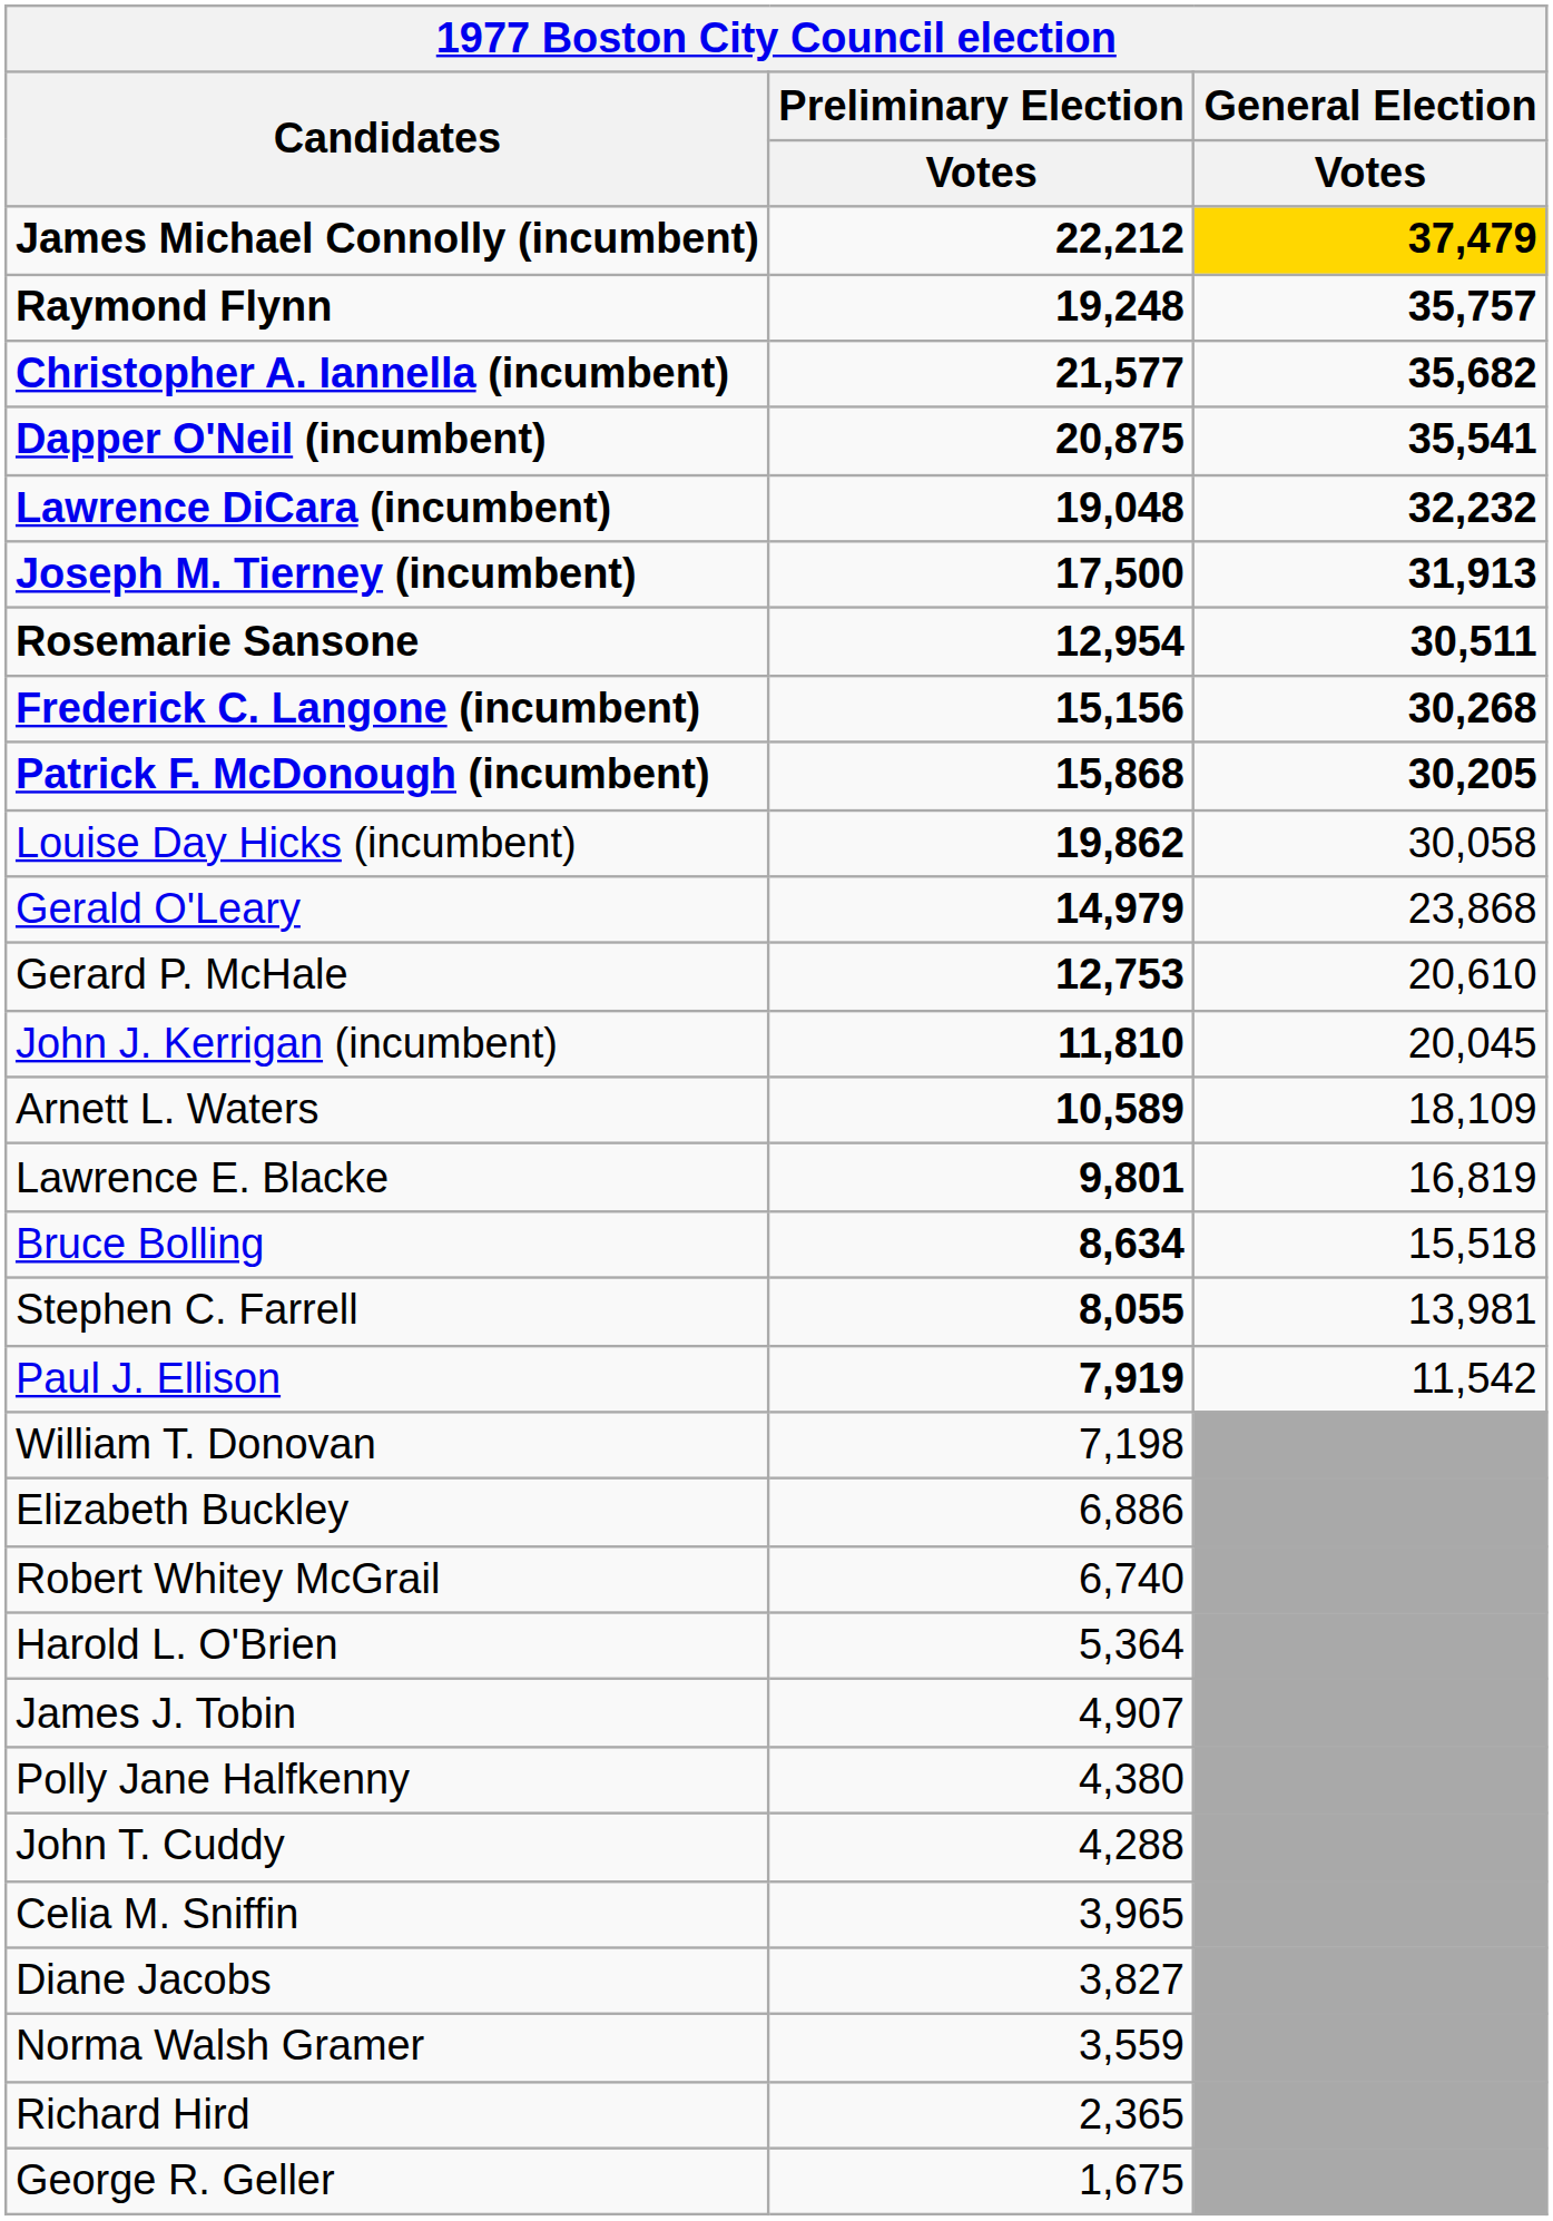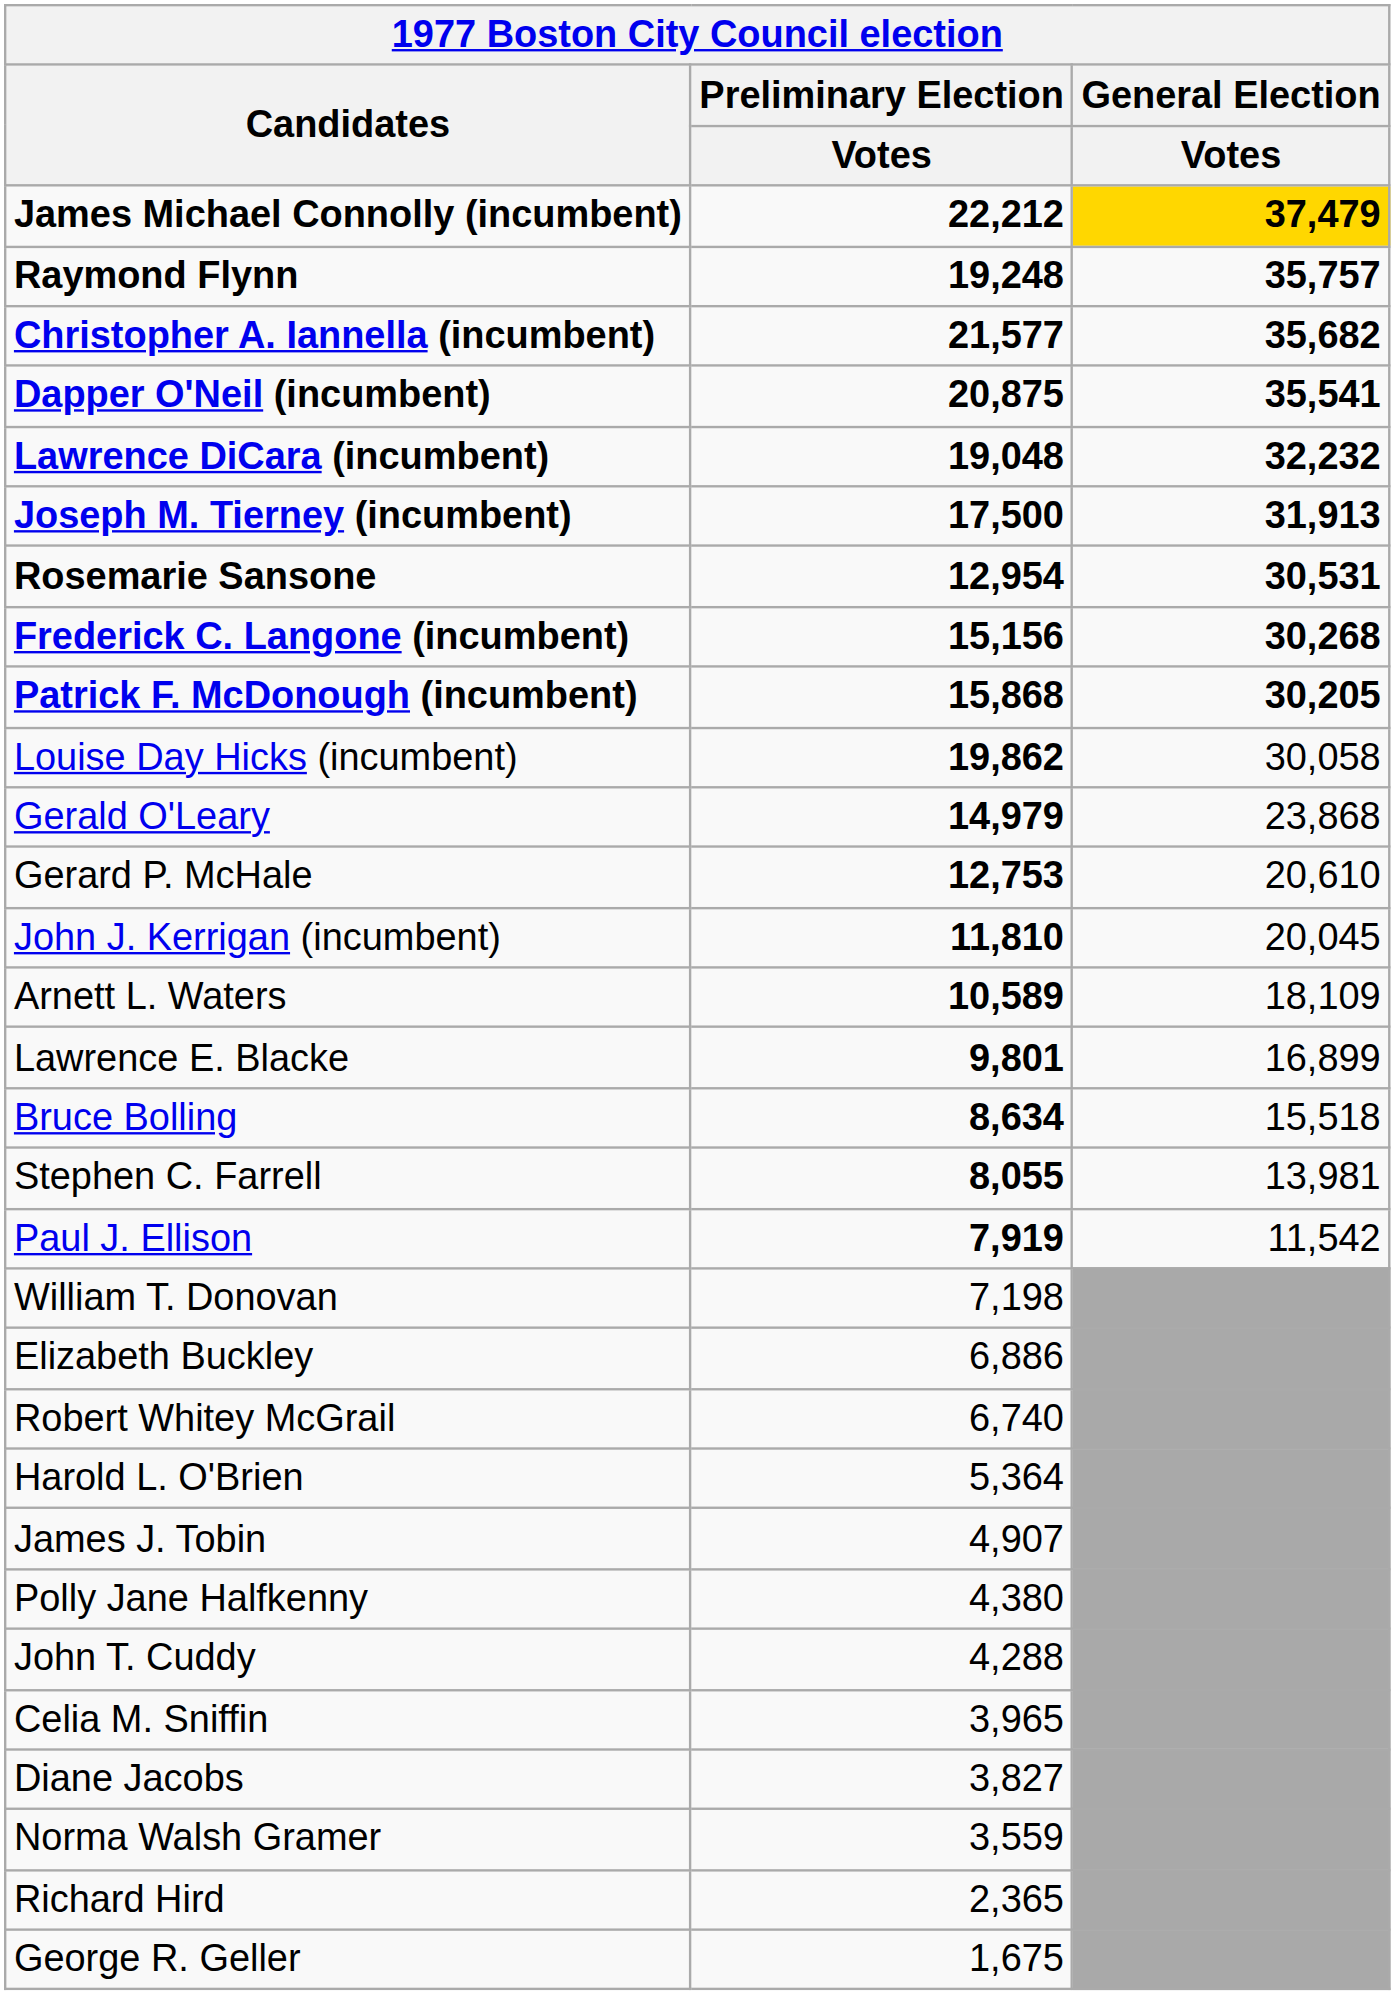 <table class=wikitable>
 <tr>
 <th colspan=3><a href='#'>1977 Boston City Council election</a></th>
 </tr>
 <tr>
 <th colspan=1 rowspan=2><strong>Candidates</strong></th>
 <th colspan=1><strong>Preliminary Election</strong></th>
 <th colspan=1><strong>General Election</strong></th>
 </tr>
 <tr>
 <th>Votes</th>
 <th>Votes</th>
 </tr>
 <tr>
 <td><strong>James Michael Connolly (incumbent)</strong></td>
 <td align="right"><strong>22,212</strong></td>
 <td align="right" style="background: gold;"><strong>37,479</strong></td>
 </tr>
 <tr>
 <td><strong>Raymond Flynn</strong></td>
 <td align="right"><strong>19,248</strong></td>
 <td align="right"><strong>35,757</strong></td>
 </tr>
 <tr>
 <td><strong><a href='#'>Christopher A. Iannella</a> (incumbent)</strong></td>
 <td align="right"><strong>21,577</strong></td>
 <td align="right"><strong>35,682</strong></td>
 </tr>
 <tr>
 <td><strong><a href='#'>Dapper O'Neil</a> (incumbent)</strong></td>
 <td align="right"><strong>20,875</strong></td>
 <td align="right"><strong>35,541</strong></td>
 </tr>
 <tr>
 <td><strong><a href='#'>Lawrence DiCara</a> (incumbent)</strong></td>
 <td align="right"><strong>19,048</strong></td>
 <td align="right"><strong>32,232</strong></td>
 </tr>
 <tr>
 <td><strong><a href='#'>Joseph M. Tierney</a> (incumbent)</strong></td>
 <td align="right"><strong>17,500</strong></td>
 <td align="right"><strong>31,913</strong></td>
 </tr>
 <tr>
 <td><strong>Rosemarie Sansone</strong></td>
 <td align="right"><strong>12,954</strong></td>
-<td align="right"><strong>30,511</strong></td>
+<td align="right"><strong>30,531</strong></td>
 </tr>
 <tr>
 <td><strong><a href='#'>Frederick C. Langone</a> (incumbent)</strong></td>
 <td align="right"><strong>15,156</strong></td>
 <td align="right"><strong>30,268</strong></td>
 </tr>
 <tr>
 <td><strong><a href='#'>Patrick F. McDonough</a> (incumbent)</strong></td>
 <td align="right"><strong>15,868</strong></td>
 <td align="right"><strong>30,205</strong></td>
 </tr>
 <tr>
 <td><a href='#'>Louise Day Hicks</a> (incumbent)</td>
 <td align="right"><strong>19,862</strong></td>
 <td align="right">30,058</td>
 </tr>
 <tr>
 <td><a href='#'>Gerald O'Leary</a></td>
 <td align="right"><strong>14,979</strong></td>
 <td align="right">23,868</td>
 </tr>
 <tr>
 <td>Gerard P. McHale</td>
 <td align="right"><strong>12,753</strong></td>
 <td align="right">20,610</td>
 </tr>
 <tr>
 <td><a href='#'>John J. Kerrigan</a> (incumbent)</td>
 <td align="right"><strong>11,810</strong></td>
 <td align="right">20,045</td>
 </tr>
 <tr>
 <td>Arnett L. Waters</td>
 <td align="right"><strong>10,589</strong></td>
 <td align="right">18,109</td>
 </tr>
 <tr>
 <td>Lawrence E. Blacke</td>
 <td align="right"><strong>9,801</strong></td>
-<td align="right">16,819</td>
+<td align="right">16,899</td>
 </tr>
 <tr>
 <td><a href='#'>Bruce Bolling</a></td>
 <td align="right"><strong>8,634</strong></td>
 <td align="right">15,518</td>
 </tr>
 <tr>
 <td>Stephen C. Farrell</td>
 <td align="right"><strong>8,055</strong></td>
 <td align="right">13,981</td>
 </tr>
 <tr>
 <td><a href='#'>Paul J. Ellison</a></td>
 <td align="right"><strong>7,919</strong></td>
 <td align="right">11,542</td>
 </tr>
 <tr>
 <td>William T. Donovan</td>
 <td align="right">7,198</td>
 <td colspan=1 bgcolor= darkgray></td>
 </tr>
 <tr>
 <td>Elizabeth Buckley</td>
 <td align="right">6,886</td>
 <td colspan=1 bgcolor= darkgray></td>
 </tr>
 <tr>
 <td>Robert Whitey McGrail</td>
 <td align="right">6,740</td>
 <td colspan=1 bgcolor= darkgray></td>
 </tr>
 <tr>
 <td>Harold L. O'Brien</td>
 <td align="right">5,364</td>
 <td colspan=1 bgcolor= darkgray></td>
 </tr>
 <tr>
 <td>James J. Tobin</td>
 <td align="right">4,907</td>
 <td colspan=1 bgcolor= darkgray></td>
 </tr>
 <tr>
 <td>Polly Jane Halfkenny</td>
 <td align="right">4,380</td>
 <td colspan=1 bgcolor= darkgray></td>
 </tr>
 <tr>
 <td>John T. Cuddy</td>
 <td align="right">4,288</td>
 <td colspan=1 bgcolor= darkgray></td>
 </tr>
 <tr>
 <td>Celia M. Sniffin</td>
 <td align="right">3,965</td>
 <td colspan=1 bgcolor= darkgray></td>
 </tr>
 <tr>
 <td>Diane Jacobs</td>
 <td align="right">3,827</td>
 <td colspan=1 bgcolor= darkgray></td>
 </tr>
 <tr>
 <td>Norma Walsh Gramer</td>
 <td align="right">3,559</td>
 <td colspan=1 bgcolor= darkgray></td>
 </tr>
 <tr>
 <td>Richard Hird</td>
 <td align="right">2,365</td>
 <td colspan=1 bgcolor= darkgray></td>
 </tr>
 <tr>
 <td>George R. Geller</td>
 <td align="right">1,675</td>
 <td colspan=1 bgcolor= darkgray></td>
 </tr>
 </table>
